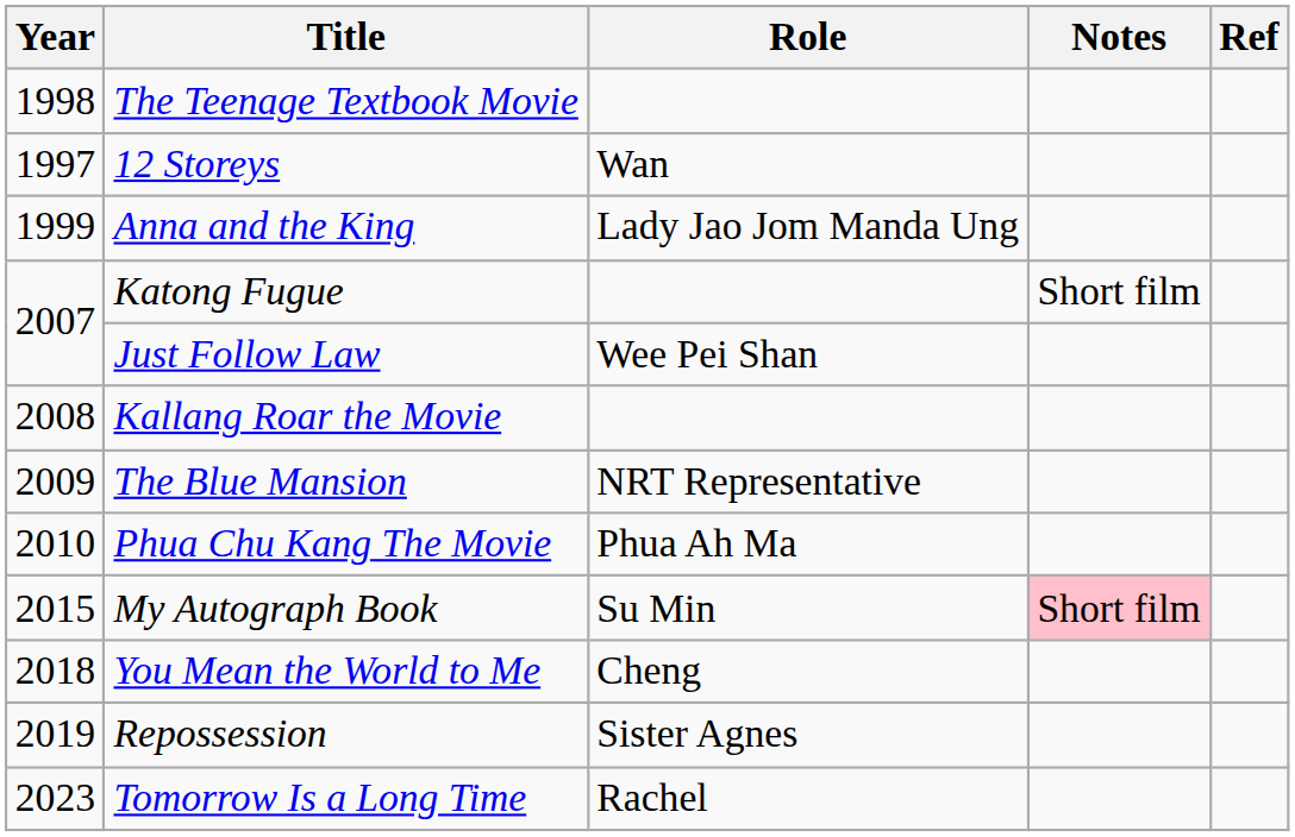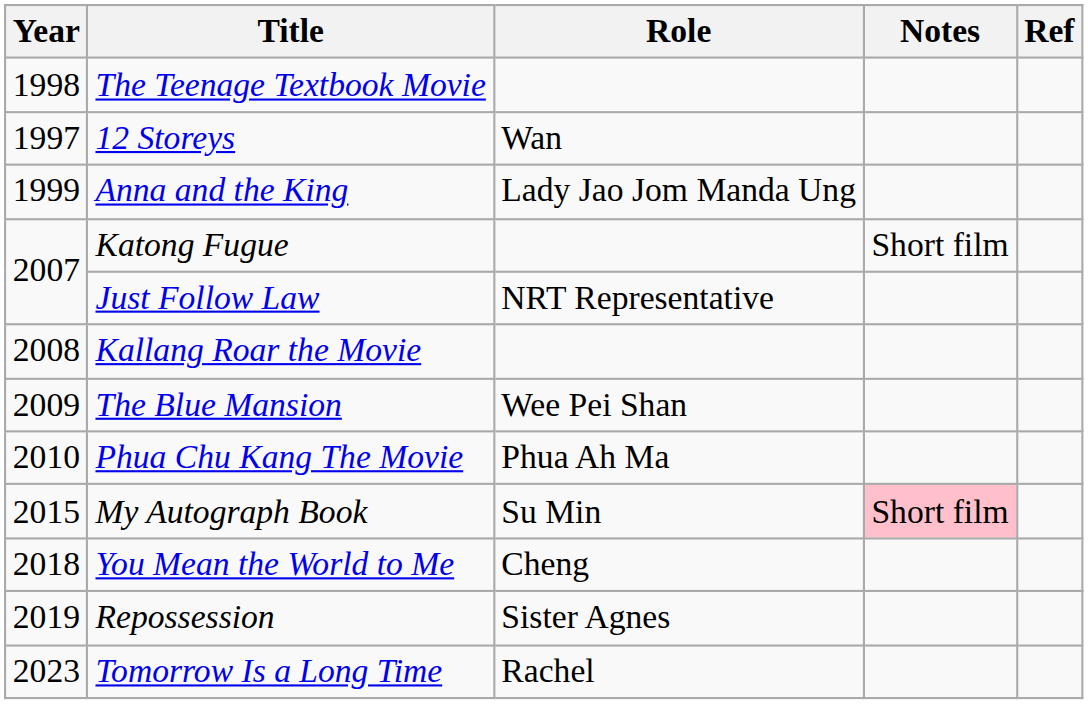 <table class="wikitable sortable">
 <tr>
 <th>Year</th>
 <th>Title</th>
 <th>Role</th>
 <th class="unsortable">Notes</th>
 <th class="unsortable">Ref</th>
 </tr>
 <tr>
 <td>1998</td>
 <td><em><a href='#'>The Teenage Textbook Movie</a></em></td>
 <td></td>
 <td></td>
 <td></td>
 </tr>
 <tr>
 <td>1997</td>
 <td><em><a href='#'>12 Storeys</a></em></td>
 <td>Wan</td>
 <td></td>
 <td></td>
 </tr>
 <tr>
 <td>1999</td>
 <td><em><a href='#'>Anna and the King</a></em></td>
 <td>Lady Jao Jom Manda Ung</td>
 <td></td>
 <td></td>
 </tr>
 <tr>
 <td rowspan="2">2007</td>
 <td><em>Katong Fugue</em></td>
 <td></td>
 <td>Short film</td>
 <td></td>
 </tr>
 <tr>
 <td><em><a href='#'>Just Follow Law</a></em></td>
-<td>Wee Pei Shan</td>
+<td>NRT Representative</td>
 <td></td>
 <td></td>
 </tr>
 <tr>
 <td>2008</td>
 <td><em><a href='#'>Kallang Roar the Movie</a></em></td>
 <td></td>
 <td></td>
 <td></td>
 </tr>
 <tr>
 <td>2009</td>
 <td><em><a href='#'>The Blue Mansion</a></em></td>
-<td>NRT Representative</td>
+<td>Wee Pei Shan</td>
 <td></td>
 <td></td>
 </tr>
 <tr>
 <td>2010</td>
 <td><em><a href='#'>Phua Chu Kang The Movie</a></em></td>
 <td>Phua Ah Ma</td>
 <td></td>
 <td></td>
 </tr>
 <tr>
 <td>2015</td>
 <td><em>My Autograph Book</em></td>
 <td>Su Min</td>
 <td style="background: pink;">Short film</td>
 <td></td>
 </tr>
 <tr>
 <td>2018</td>
 <td><em><a href='#'>You Mean the World to Me</a></em></td>
 <td>Cheng</td>
 <td></td>
 <td></td>
 </tr>
 <tr>
 <td>2019</td>
 <td><em>Repossession</em></td>
 <td>Sister Agnes</td>
 <td></td>
 <td></td>
 </tr>
 <tr>
 <td>2023</td>
 <td><em><a href='#'>Tomorrow Is a Long Time</a></em></td>
 <td>Rachel</td>
 <td></td>
 <td></td>
 </tr>
 </table>
